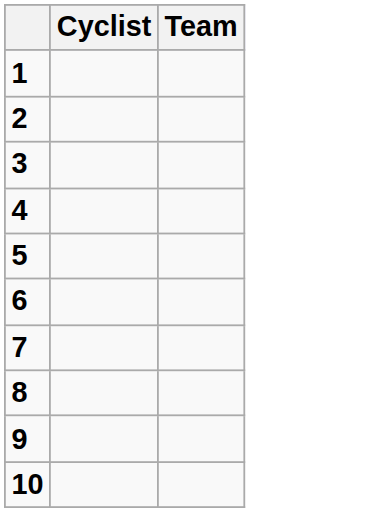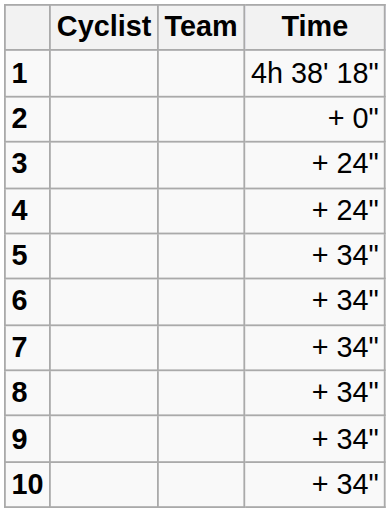 <table class="wikitable">
 <tr style="background:#ccccff;">
 <th></th>
 <th>Cyclist</th>
 <th>Team</th>
+<th>Time</th>
 </tr>
 <tr>
 <td><strong>1</strong></td>
 <td><strong></strong></td>
 <td><strong></strong></td>
+<td align=right>4h 38' 18"</td>
 </tr>
 <tr>
 <td><strong>2</strong></td>
 <td></td>
 <td></td>
+<td align=right>+ 0"</td>
 </tr>
 <tr>
 <td><strong>3</strong></td>
 <td></td>
 <td></td>
+<td align=right>+ 24"</td>
 </tr>
 <tr>
 <td><strong>4</strong></td>
 <td></td>
 <td></td>
+<td align=right>+ 24"</td>
 </tr>
 <tr>
 <td><strong>5</strong></td>
 <td></td>
 <td></td>
+<td align=right>+ 34"</td>
 </tr>
 <tr>
 <td><strong>6</strong></td>
 <td></td>
 <td></td>
+<td align=right>+ 34"</td>
 </tr>
 <tr>
 <td><strong>7</strong></td>
 <td></td>
 <td></td>
+<td align=right>+ 34"</td>
 </tr>
 <tr>
 <td><strong>8</strong></td>
 <td></td>
 <td></td>
+<td align=right>+ 34"</td>
 </tr>
 <tr>
 <td><strong>9</strong></td>
 <td></td>
 <td></td>
+<td align=right>+ 34"</td>
 </tr>
 <tr>
 <td><strong>10</strong></td>
 <td></td>
 <td></td>
+<td align=right>+ 34"</td>
 </tr>
 </table>
